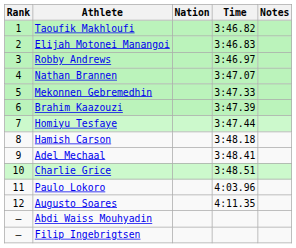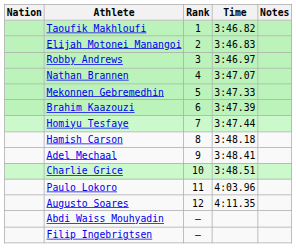 <table class="wikitable sortable" style="text-align:center">
 <tr>
+<th>Nation</th>
+<th>Athlete</th>
 <th>Rank</th>
-<th>Athlete</th>
-<th>Nation</th>
 <th>Time</th>
 <th>Notes</th>
 </tr>
 <tr bgcolor=bbf3bb>
+<td align=left></td>
+<td align=left><a href='#'>Taoufik Makhloufi</a></td>
 <td>1</td>
-<td align=left><a href='#'>Taoufik Makhloufi</a></td>
-<td align=left></td>
 <td>3:46.82</td>
 <td></td>
 </tr>
 <tr bgcolor=bbf3bb>
+<td align=left></td>
+<td align=left><a href='#'>Elijah Motonei Manangoi</a></td>
 <td>2</td>
-<td align=left><a href='#'>Elijah Motonei Manangoi</a></td>
-<td align=left></td>
 <td>3:46.83</td>
 <td></td>
 </tr>
 <tr bgcolor=bbf3bb>
+<td align=left></td>
+<td align=left><a href='#'>Robby Andrews</a></td>
 <td>3</td>
-<td align=left><a href='#'>Robby Andrews</a></td>
-<td align=left></td>
 <td>3:46.97</td>
 <td></td>
 </tr>
 <tr bgcolor="bbf3bb">
+<td align="left"></td>
+<td align="left"><a href='#'>Nathan Brannen</a></td>
 <td>4</td>
-<td align="left"><a href='#'>Nathan Brannen</a></td>
-<td align="left"></td>
 <td>3:47.07</td>
 <td></td>
 </tr>
 <tr bgcolor="bbf3bb">
+<td align="left"></td>
+<td align="left"><a href='#'>Mekonnen Gebremedhin</a></td>
 <td>5</td>
-<td align="left"><a href='#'>Mekonnen Gebremedhin</a></td>
-<td align="left"></td>
 <td>3:47.33</td>
 <td></td>
 </tr>
 <tr bgcolor=bbf3bb>
+<td align=left></td>
+<td align="left"><a href='#'>Brahim Kaazouzi</a></td>
 <td>6</td>
-<td align="left"><a href='#'>Brahim Kaazouzi</a></td>
-<td align=left></td>
 <td>3:47.39</td>
 <td></td>
 </tr>
 <tr bgcolor=ccf9cc>
+<td align=left></td>
+<td align=left><a href='#'>Homiyu Tesfaye</a></td>
 <td>7</td>
-<td align=left><a href='#'>Homiyu Tesfaye</a></td>
-<td align=left></td>
 <td>3:47.44</td>
 <td></td>
 </tr>
 <tr>
+<td align=left></td>
+<td align=left><a href='#'>Hamish Carson</a></td>
 <td>8</td>
-<td align=left><a href='#'>Hamish Carson</a></td>
-<td align=left></td>
 <td>3:48.18</td>
 <td></td>
 </tr>
 <tr>
+<td align=left></td>
+<td align=left><a href='#'>Adel Mechaal</a></td>
 <td>9</td>
-<td align=left><a href='#'>Adel Mechaal</a></td>
-<td align=left></td>
 <td>3:48.41</td>
 <td></td>
 </tr>
 <tr bgcolor=ccf9cc>
+<td align=left></td>
+<td align=left><a href='#'>Charlie Grice</a></td>
 <td>10</td>
-<td align=left><a href='#'>Charlie Grice</a></td>
-<td align=left></td>
 <td>3:48.51</td>
 <td></td>
 </tr>
 <tr>
+<td align=left></td>
+<td align="left"><a href='#'>Paulo Lokoro</a></td>
 <td>11</td>
-<td align="left"><a href='#'>Paulo Lokoro</a></td>
-<td align=left></td>
 <td>4:03.96</td>
 <td></td>
 </tr>
 <tr>
+<td align=left></td>
+<td align=left><a href='#'>Augusto Soares</a></td>
 <td>12</td>
-<td align=left><a href='#'>Augusto Soares</a></td>
-<td align=left></td>
 <td>4:11.35</td>
 <td></td>
 </tr>
 <tr>
+<td align=left></td>
+<td align=left><a href='#'>Abdi Waiss Mouhyadin</a></td>
 <td data-sort-value=13>—</td>
-<td align=left><a href='#'>Abdi Waiss Mouhyadin</a></td>
-<td align=left></td>
 <td></td>
 <td></td>
 </tr>
 <tr>
+<td align=left></td>
+<td align=left><a href='#'>Filip Ingebrigtsen</a></td>
 <td data-sort-value=14>—</td>
-<td align=left><a href='#'>Filip Ingebrigtsen</a></td>
-<td align=left></td>
 <td></td>
 <td></td>
 </tr>
 </table>
